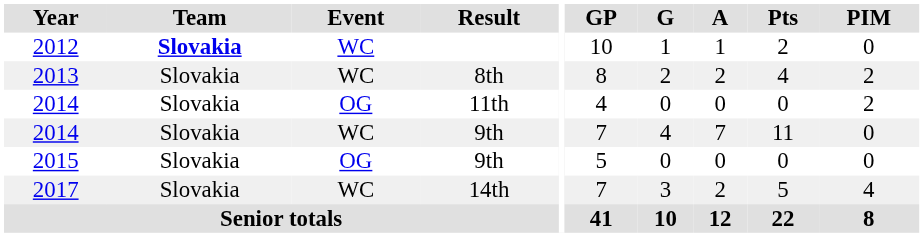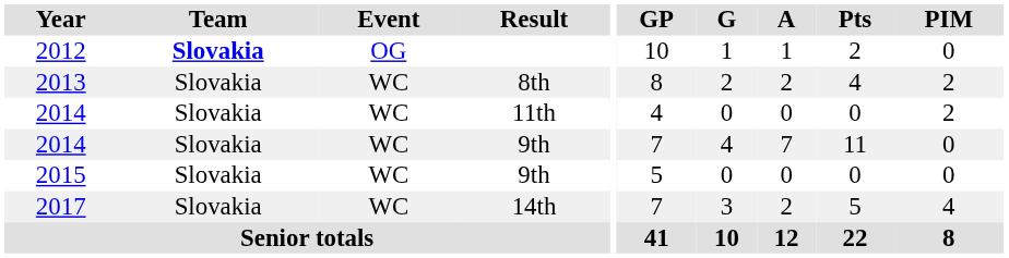 <table border="0" cellpadding="1" cellspacing="0" ID="Table3" style="text-align:center; width:40em">
 <tr ALIGN="center" bgcolor="#e0e0e0">
 <th>Year</th>
 <th>Team</th>
 <th>Event</th>
 <th>Result</th>
 <th rowspan="99" bgcolor="#ffffff"></th>
 <th>GP</th>
 <th>G</th>
 <th>A</th>
 <th>Pts</th>
 <th>PIM</th>
 </tr>
 <tr>
 <td><a href='#'>2012</a></td>
 <td><strong><a href='#'>Slovakia</a></strong></td>
-<td><a href='#'>WC</a></td>
+<td><a href='#'>OG</a></td>
 <td></td>
 <td>10</td>
 <td>1</td>
 <td>1</td>
 <td>2</td>
 <td>0</td>
 </tr>
 <tr bgcolor="#f0f0f0">
 <td><a href='#'>2013</a></td>
 <td>Slovakia</td>
 <td>WC</td>
 <td>8th</td>
 <td>8</td>
 <td>2</td>
 <td>2</td>
 <td>4</td>
 <td>2</td>
 </tr>
 <tr>
 <td><a href='#'>2014</a></td>
 <td>Slovakia</td>
-<td><a href='#'>OG</a></td>
+<td>WC</td>
 <td>11th</td>
 <td>4</td>
 <td>0</td>
 <td>0</td>
 <td>0</td>
 <td>2</td>
 </tr>
 <tr bgcolor="#f0f0f0">
 <td><a href='#'>2014</a></td>
 <td>Slovakia</td>
 <td>WC</td>
 <td>9th</td>
 <td>7</td>
 <td>4</td>
 <td>7</td>
 <td>11</td>
 <td>0</td>
 </tr>
 <tr>
 <td><a href='#'>2015</a></td>
 <td>Slovakia</td>
-<td><a href='#'>OG</a></td>
+<td>WC</td>
 <td>9th</td>
 <td>5</td>
 <td>0</td>
 <td>0</td>
 <td>0</td>
 <td>0</td>
 </tr>
 <tr bgcolor="#f0f0f0">
 <td><a href='#'>2017</a></td>
 <td>Slovakia</td>
 <td>WC</td>
 <td>14th</td>
 <td>7</td>
 <td>3</td>
 <td>2</td>
 <td>5</td>
 <td>4</td>
 </tr>
 <tr bgcolor="#e0e0e0">
 <th colspan=4>Senior totals</th>
 <th>41</th>
 <th>10</th>
 <th>12</th>
 <th>22</th>
 <th>8</th>
 </tr>
 </table>
